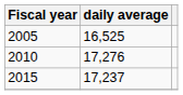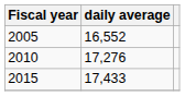 <table class="wikitable">
 <tr>
 <th>Fiscal year</th>
 <th>daily average</th>
 <th></th>
 </tr>
 <tr>
 <td>2005</td>
-<td>16,525</td>
+<td>16,552</td>
 <td></td>
 </tr>
 <tr>
 <td>2010</td>
 <td>17,276</td>
 <td></td>
 </tr>
 <tr>
 <td>2015</td>
-<td>17,237</td>
+<td>17,433</td>
 <td></td>
 </tr>
 <tr>
 </tr>
 </table>
